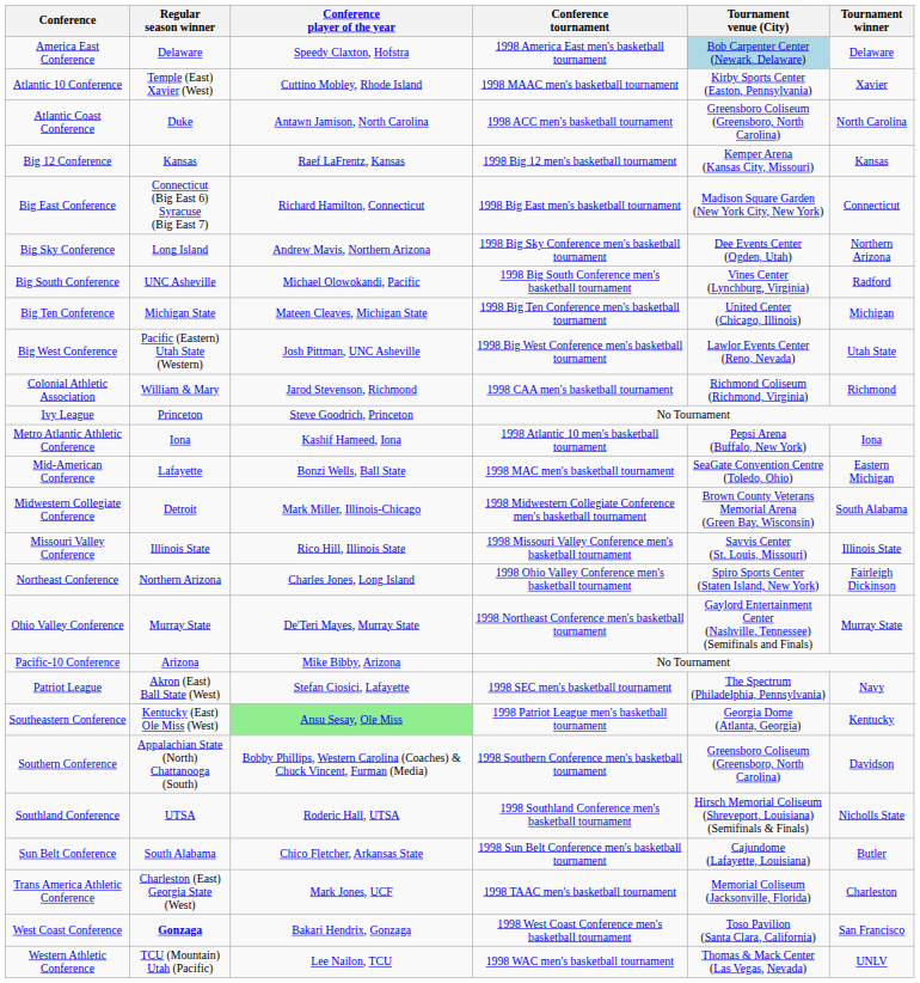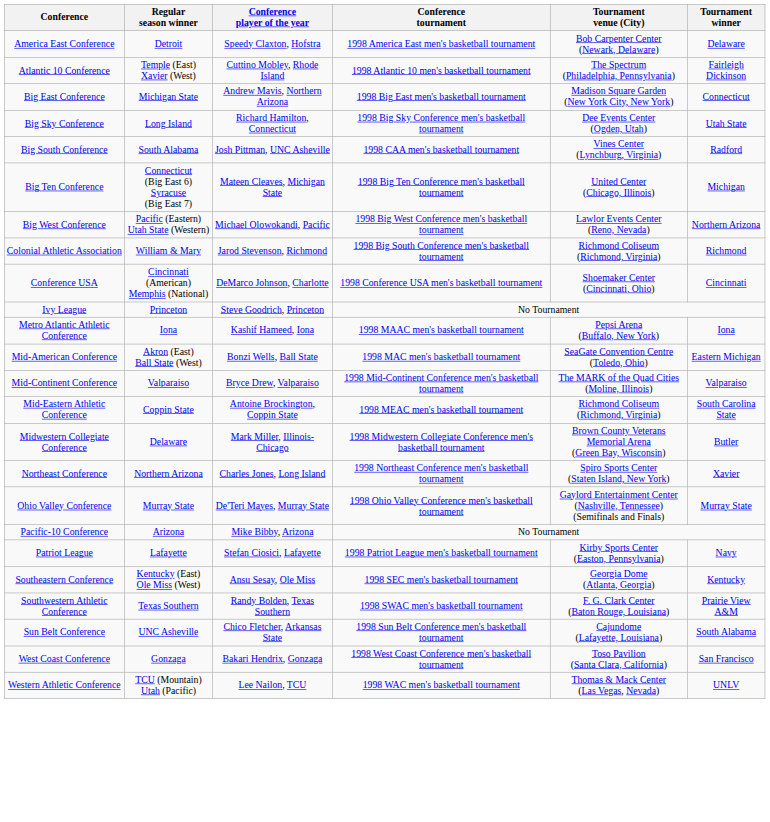 <table class="wikitable" style="text-align:center;">
 <tr>
 <th>Conference</th>
 <th>Regular <br> season winner</th>
 <th><a href='#'>Conference <br> player of the year</a></th>
 <th>Conference <br> tournament</th>
 <th>Tournament <br> venue (City)</th>
 <th>Tournament <br> winner</th>
 </tr>
 <tr>
 <td><a href='#'>America East Conference</a></td>
-<td><a href='#'>Delaware</a></td>
+<td><a href='#'>Detroit</a></td>
 <td><a href='#'>Speedy Claxton</a>, <a href='#'>Hofstra</a></td>
 <td><a href='#'>1998 America East men's basketball tournament</a></td>
-<td style="background: lightblue;"><a href='#'>Bob Carpenter Center</a><br>(<a href='#'>Newark, Delaware</a>)</td>
+<td><a href='#'>Bob Carpenter Center</a><br>(<a href='#'>Newark, Delaware</a>)</td>
 <td><a href='#'>Delaware</a></td>
 </tr>
 <tr>
 <td><a href='#'>Atlantic 10 Conference</a></td>
 <td><a href='#'>Temple</a> (East)<br><a href='#'>Xavier</a> (West)</td>
 <td><a href='#'>Cuttino Mobley</a>, <a href='#'>Rhode Island</a></td>
-<td><a href='#'>1998 MAAC men's basketball tournament</a></td>
-<td><a href='#'>Kirby Sports Center</a><br>(<a href='#'>Easton, Pennsylvania</a>)</td>
-<td><a href='#'>Xavier</a></td>
-</tr>
-<tr>
-<td><a href='#'>Atlantic Coast Conference</a></td>
-<td><a href='#'>Duke</a></td>
-<td><a href='#'>Antawn Jamison</a>, <a href='#'>North Carolina</a></td>
-<td><a href='#'>1998 ACC men's basketball tournament</a></td>
-<td><a href='#'>Greensboro Coliseum</a><br>(<a href='#'>Greensboro, North Carolina</a>)</td>
-<td><a href='#'>North Carolina</a></td>
-</tr>
-<tr>
-<td><a href='#'>Big 12 Conference</a></td>
-<td><a href='#'>Kansas</a></td>
-<td><a href='#'>Raef LaFrentz</a>, <a href='#'>Kansas</a></td>
-<td><a href='#'>1998 Big 12 men's basketball tournament</a></td>
-<td><a href='#'>Kemper Arena</a><br>(<a href='#'>Kansas City, Missouri</a>)</td>
-<td><a href='#'>Kansas</a></td>
+<td><a href='#'>1998 Atlantic 10 men's basketball tournament</a></td>
+<td><a href='#'>The Spectrum</a> <br>(<a href='#'>Philadelphia, Pennsylvania</a>)</td>
+<td><a href='#'>Fairleigh Dickinson</a></td>
 </tr>
 <tr>
 <td><a href='#'>Big East Conference</a></td>
-<td><a href='#'>Connecticut</a> (Big East 6)<br><a href='#'>Syracuse</a> (Big East 7)</td>
-<td><a href='#'>Richard Hamilton</a>, <a href='#'>Connecticut</a></td>
+<td><a href='#'>Michigan State</a></td>
+<td><a href='#'>Andrew Mavis</a>, <a href='#'>Northern Arizona</a></td>
 <td><a href='#'>1998 Big East men's basketball tournament</a></td>
 <td><a href='#'>Madison Square Garden</a><br>(<a href='#'>New York City, New York</a>)</td>
 <td><a href='#'>Connecticut</a></td>
 </tr>
 <tr>
 <td><a href='#'>Big Sky Conference</a></td>
 <td><a href='#'>Long Island</a></td>
-<td><a href='#'>Andrew Mavis</a>, <a href='#'>Northern Arizona</a></td>
+<td><a href='#'>Richard Hamilton</a>, <a href='#'>Connecticut</a></td>
 <td><a href='#'>1998 Big Sky Conference men's basketball tournament</a></td>
 <td><a href='#'>Dee Events Center</a><br>(<a href='#'>Ogden, Utah</a>)</td>
-<td><a href='#'>Northern Arizona</a></td>
+<td><a href='#'>Utah State</a></td>
 </tr>
 <tr>
 <td><a href='#'>Big South Conference</a></td>
-<td><a href='#'>UNC Asheville</a></td>
-<td><a href='#'>Michael Olowokandi</a>, <a href='#'>Pacific</a></td>
-<td><a href='#'>1998 Big South Conference men's basketball tournament</a></td>
+<td><a href='#'>South Alabama</a></td>
+<td><a href='#'>Josh Pittman</a>, <a href='#'>UNC Asheville</a></td>
+<td><a href='#'>1998 CAA men's basketball tournament</a></td>
 <td><a href='#'>Vines Center</a><br>(<a href='#'>Lynchburg, Virginia</a>)</td>
 <td><a href='#'>Radford</a></td>
 </tr>
 <tr>
 <td><a href='#'>Big Ten Conference</a></td>
-<td><a href='#'>Michigan State</a></td>
+<td><a href='#'>Connecticut</a> (Big East 6)<br><a href='#'>Syracuse</a> (Big East 7)</td>
 <td><a href='#'>Mateen Cleaves</a>, <a href='#'>Michigan State</a></td>
 <td><a href='#'>1998 Big Ten Conference men's basketball tournament</a></td>
 <td><a href='#'>United Center</a><br>(<a href='#'>Chicago, Illinois</a>)</td>
 <td><a href='#'>Michigan</a></td>
 </tr>
 <tr>
 <td><a href='#'>Big West Conference</a></td>
 <td><a href='#'>Pacific</a> (Eastern)<br><a href='#'>Utah State</a> (Western)</td>
-<td><a href='#'>Josh Pittman</a>, <a href='#'>UNC Asheville</a></td>
+<td><a href='#'>Michael Olowokandi</a>, <a href='#'>Pacific</a></td>
 <td><a href='#'>1998 Big West Conference men's basketball tournament</a></td>
 <td><a href='#'>Lawlor Events Center</a><br>(<a href='#'>Reno, Nevada</a>)</td>
-<td><a href='#'>Utah State</a></td>
+<td><a href='#'>Northern Arizona</a></td>
 </tr>
 <tr>
 <td><a href='#'>Colonial Athletic Association</a></td>
 <td><a href='#'>William & Mary</a></td>
 <td><a href='#'>Jarod Stevenson</a>, <a href='#'>Richmond</a></td>
-<td><a href='#'>1998 CAA men's basketball tournament</a></td>
+<td><a href='#'>1998 Big South Conference men's basketball tournament</a></td>
 <td><a href='#'>Richmond Coliseum</a><br>(<a href='#'>Richmond, Virginia</a>)</td>
 <td><a href='#'>Richmond</a></td>
+</tr>
+<tr>
+<td><a href='#'>Conference USA</a></td>
+<td><a href='#'>Cincinnati</a> (American)<br><a href='#'>Memphis</a> (National)</td>
+<td><a href='#'>DeMarco Johnson</a>, <a href='#'>Charlotte</a></td>
+<td><a href='#'>1998 Conference USA men's basketball tournament</a></td>
+<td><a href='#'>Shoemaker Center</a><br>(<a href='#'>Cincinnati, Ohio</a>)</td>
+<td><a href='#'>Cincinnati</a></td>
 </tr>
 <tr>
 <td><a href='#'>Ivy League</a></td>
 <td><a href='#'>Princeton</a></td>
 <td><a href='#'>Steve Goodrich</a>, <a href='#'>Princeton</a></td>
 <td colspan=3>No Tournament</td>
 </tr>
 <tr>
 <td><a href='#'>Metro Atlantic Athletic Conference</a></td>
 <td><a href='#'>Iona</a></td>
 <td><a href='#'>Kashif Hameed</a>, <a href='#'>Iona</a></td>
-<td><a href='#'>1998 Atlantic 10 men's basketball tournament</a></td>
+<td><a href='#'>1998 MAAC men's basketball tournament</a></td>
 <td><a href='#'>Pepsi Arena</a><br>(<a href='#'>Buffalo, New York</a>)</td>
 <td><a href='#'>Iona</a></td>
 </tr>
 <tr>
 <td><a href='#'>Mid-American Conference</a></td>
-<td><a href='#'>Lafayette</a></td>
+<td><a href='#'>Akron</a> (East)<br><a href='#'>Ball State</a> (West)</td>
 <td><a href='#'>Bonzi Wells</a>, <a href='#'>Ball State</a></td>
 <td><a href='#'>1998 MAC men's basketball tournament</a></td>
 <td><a href='#'>SeaGate Convention Centre</a><br>(<a href='#'>Toledo, Ohio</a>)</td>
 <td><a href='#'>Eastern Michigan</a></td>
 </tr>
 <tr>
+<td><a href='#'>Mid-Continent Conference</a></td>
+<td><a href='#'>Valparaiso</a></td>
+<td><a href='#'>Bryce Drew</a>, <a href='#'>Valparaiso</a></td>
+<td><a href='#'>1998 Mid-Continent Conference men's basketball tournament</a></td>
+<td><a href='#'>The MARK of the Quad Cities</a><br>(<a href='#'>Moline, Illinois</a>)</td>
+<td><a href='#'>Valparaiso</a></td>
+</tr>
+<tr>
+<td><a href='#'>Mid-Eastern Athletic Conference</a></td>
+<td><a href='#'>Coppin State</a></td>
+<td><a href='#'>Antoine Brockington</a>, <a href='#'>Coppin State</a></td>
+<td><a href='#'>1998 MEAC men's basketball tournament</a></td>
+<td><a href='#'>Richmond Coliseum</a><br>(<a href='#'>Richmond, Virginia</a>)</td>
+<td><a href='#'>South Carolina State</a></td>
+</tr>
+<tr>
 <td><a href='#'>Midwestern Collegiate Conference</a></td>
-<td><a href='#'>Detroit</a></td>
+<td><a href='#'>Delaware</a></td>
 <td><a href='#'>Mark Miller</a>, <a href='#'>Illinois-Chicago</a></td>
 <td><a href='#'>1998 Midwestern Collegiate Conference men's basketball tournament</a></td>
 <td><a href='#'>Brown County Veterans Memorial Arena</a><br>(<a href='#'>Green Bay, Wisconsin</a>)</td>
-<td><a href='#'>South Alabama</a></td>
-</tr>
-<tr>
-<td><a href='#'>Missouri Valley Conference</a></td>
-<td><a href='#'>Illinois State</a></td>
-<td><a href='#'>Rico Hill</a>, <a href='#'>Illinois State</a></td>
-<td><a href='#'>1998 Missouri Valley Conference men's basketball tournament</a></td>
-<td><a href='#'>Savvis Center</a><br>(<a href='#'>St. Louis, Missouri</a>)</td>
-<td><a href='#'>Illinois State</a></td>
+<td><a href='#'>Butler</a></td>
 </tr>
 <tr>
 <td><a href='#'>Northeast Conference</a></td>
 <td><a href='#'>Northern Arizona</a></td>
 <td><a href='#'>Charles Jones</a>, <a href='#'>Long Island</a></td>
-<td><a href='#'>1998 Ohio Valley Conference men's basketball tournament</a></td>
+<td><a href='#'>1998 Northeast Conference men's basketball tournament</a></td>
 <td><a href='#'>Spiro Sports Center</a><br>(<a href='#'>Staten Island, New York</a>)</td>
-<td><a href='#'>Fairleigh Dickinson</a></td>
+<td><a href='#'>Xavier</a></td>
 </tr>
 <tr>
 <td><a href='#'>Ohio Valley Conference</a></td>
 <td><a href='#'>Murray State</a></td>
 <td><a href='#'>De'Teri Mayes</a>, <a href='#'>Murray State</a></td>
-<td><a href='#'>1998 Northeast Conference men's basketball tournament</a></td>
+<td><a href='#'>1998 Ohio Valley Conference men's basketball tournament</a></td>
 <td><a href='#'>Gaylord Entertainment Center</a><br>(<a href='#'>Nashville, Tennessee</a>)<br>(Semifinals and Finals)</td>
 <td><a href='#'>Murray State</a></td>
 </tr>
 <tr>
 <td><a href='#'>Pacific-10 Conference</a></td>
 <td><a href='#'>Arizona</a></td>
 <td><a href='#'>Mike Bibby</a>, <a href='#'>Arizona</a></td>
 <td colspan=3>No Tournament</td>
 </tr>
 <tr>
 <td><a href='#'>Patriot League</a></td>
-<td><a href='#'>Akron</a> (East)<br><a href='#'>Ball State</a> (West)</td>
+<td><a href='#'>Lafayette</a></td>
 <td><a href='#'>Stefan Ciosici</a>, <a href='#'>Lafayette</a></td>
-<td><a href='#'>1998 SEC men's basketball tournament</a></td>
-<td><a href='#'>The Spectrum</a> <br>(<a href='#'>Philadelphia, Pennsylvania</a>)</td>
+<td><a href='#'>1998 Patriot League men's basketball tournament</a></td>
+<td><a href='#'>Kirby Sports Center</a><br>(<a href='#'>Easton, Pennsylvania</a>)</td>
 <td><a href='#'>Navy</a></td>
 </tr>
 <tr>
 <td><a href='#'>Southeastern Conference</a></td>
 <td><a href='#'>Kentucky</a> (East)<br><a href='#'>Ole Miss</a> (West)</td>
-<td style="background: lightgreen;"><a href='#'>Ansu Sesay</a>, <a href='#'>Ole Miss</a></td>
-<td><a href='#'>1998 Patriot League men's basketball tournament</a></td>
+<td><a href='#'>Ansu Sesay</a>, <a href='#'>Ole Miss</a></td>
+<td><a href='#'>1998 SEC men's basketball tournament</a></td>
 <td><a href='#'>Georgia Dome</a><br>(<a href='#'>Atlanta, Georgia</a>)</td>
 <td><a href='#'>Kentucky</a></td>
 </tr>
 <tr>
-<td><a href='#'>Southern Conference</a></td>
-<td><a href='#'>Appalachian State</a> (North)<br><a href='#'>Chattanooga</a> (South)</td>
-<td><a href='#'>Bobby Phillips</a>, <a href='#'>Western Carolina</a> (Coaches) & <a href='#'>Chuck Vincent</a>, <a href='#'>Furman</a> (Media)</td>
-<td><a href='#'>1998 Southern Conference men's basketball tournament</a></td>
-<td><a href='#'>Greensboro Coliseum</a><br>(<a href='#'>Greensboro, North Carolina</a>)</td>
-<td><a href='#'>Davidson</a></td>
-</tr>
-<tr>
-<td><a href='#'>Southland Conference</a></td>
-<td><a href='#'>UTSA</a></td>
-<td><a href='#'>Roderic Hall</a>, <a href='#'>UTSA</a></td>
-<td><a href='#'>1998 Southland Conference men's basketball tournament</a></td>
-<td><a href='#'>Hirsch Memorial Coliseum</a><br>(<a href='#'>Shreveport, Louisiana</a>)<br>(Semifinals & Finals)</td>
-<td><a href='#'>Nicholls State</a></td>
+<td><a href='#'>Southwestern Athletic Conference</a></td>
+<td><a href='#'>Texas Southern</a></td>
+<td><a href='#'>Randy Bolden</a>, <a href='#'>Texas Southern</a></td>
+<td><a href='#'>1998 SWAC men's basketball tournament</a></td>
+<td><a href='#'>F. G. Clark Center</a><br>(<a href='#'>Baton Rouge, Louisiana</a>)</td>
+<td><a href='#'>Prairie View A&M</a></td>
 </tr>
 <tr>
 <td><a href='#'>Sun Belt Conference</a></td>
-<td><a href='#'>South Alabama</a></td>
+<td><a href='#'>UNC Asheville</a></td>
 <td><a href='#'>Chico Fletcher</a>, <a href='#'>Arkansas State</a></td>
 <td><a href='#'>1998 Sun Belt Conference men's basketball tournament</a></td>
 <td><a href='#'>Cajundome</a><br>(<a href='#'>Lafayette, Louisiana</a>)</td>
-<td><a href='#'>Butler</a></td>
-</tr>
-<tr>
-<td><a href='#'>Trans America Athletic Conference</a></td>
-<td><a href='#'>Charleston</a> (East) <br> <a href='#'>Georgia State</a><br> (West)</td>
-<td><a href='#'>Mark Jones</a>, <a href='#'>UCF</a></td>
-<td><a href='#'>1998 TAAC men's basketball tournament</a></td>
-<td><a href='#'>Memorial Coliseum</a><br>(<a href='#'>Jacksonville, Florida</a>)</td>
-<td><a href='#'>Charleston</a></td>
+<td><a href='#'>South Alabama</a></td>
 </tr>
 <tr>
 <td><a href='#'>West Coast Conference</a></td>
-<td><strong><a href='#'>Gonzaga</a></strong></td>
+<td><a href='#'>Gonzaga</a></td>
 <td><a href='#'>Bakari Hendrix</a>, <a href='#'>Gonzaga</a></td>
 <td><a href='#'>1998 West Coast Conference men's basketball tournament</a></td>
 <td><a href='#'>Toso Pavilion</a><br>(<a href='#'>Santa Clara, California</a>)</td>
 <td><a href='#'>San Francisco</a></td>
 </tr>
 <tr>
 <td><a href='#'>Western Athletic Conference</a></td>
 <td><a href='#'>TCU</a> (Mountain)<br><a href='#'>Utah</a> (Pacific)</td>
 <td><a href='#'>Lee Nailon</a>, <a href='#'>TCU</a></td>
 <td><a href='#'>1998 WAC men's basketball tournament</a></td>
 <td><a href='#'>Thomas & Mack Center</a><br>(<a href='#'>Las Vegas</a>, <a href='#'>Nevada</a>)</td>
 <td><a href='#'>UNLV</a></td>
 </tr>
 </table>
